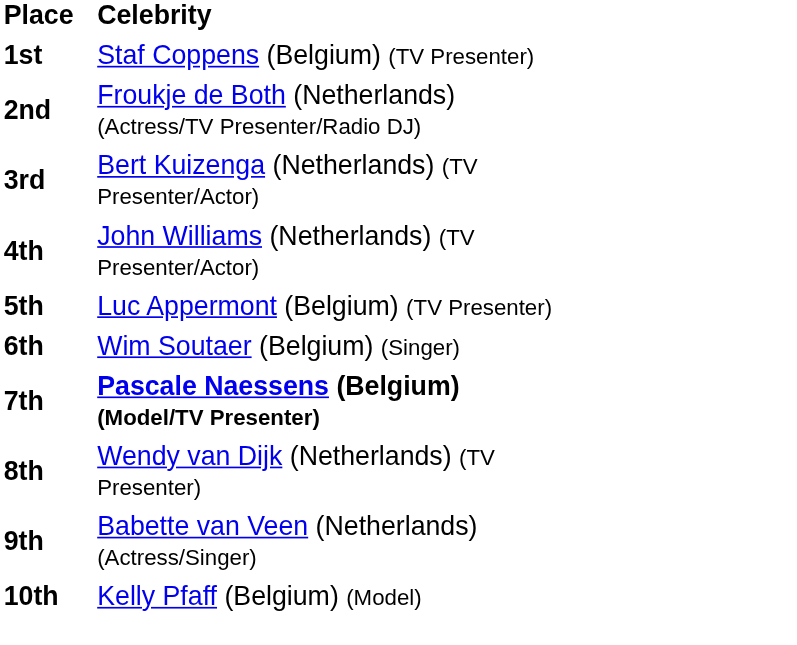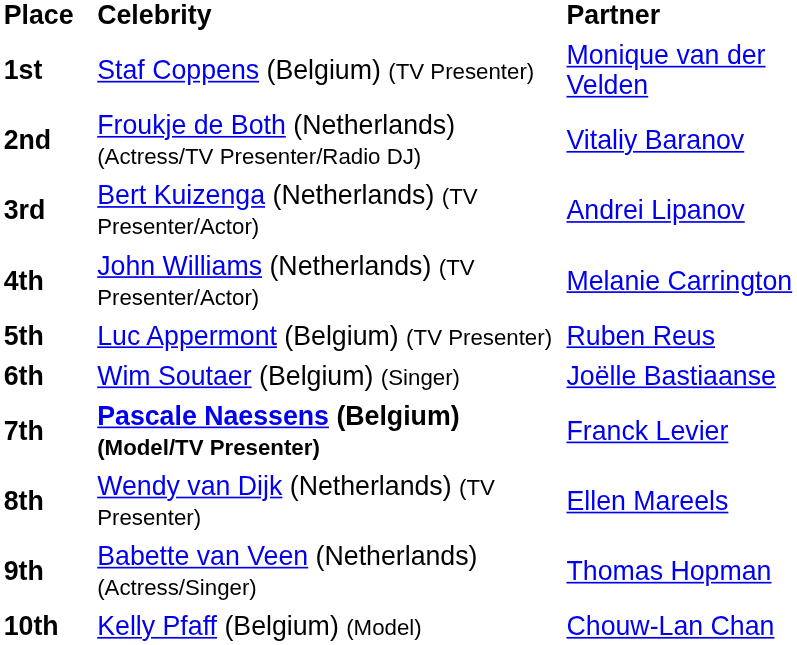 <table border="0" cellpadding="2">
 <tr>
 <td style="width:50px;"><strong>Place</strong></td>
 <td style="width:275px;"><strong>Celebrity</strong></td>
+<td style="width:150px;"><strong>Partner</strong></td>
 </tr>
 <tr>
 <td><strong>1st</strong></td>
 <td><a href='#'>Staf Coppens</a> (Belgium) <small>(TV Presenter)</small></td>
+<td><a href='#'>Monique van der Velden</a></td>
 </tr>
 <tr>
 <td><strong>2nd</strong></td>
 <td><a href='#'>Froukje de Both</a> (Netherlands) <small>(Actress/TV Presenter/Radio DJ)</small></td>
+<td><a href='#'>Vitaliy Baranov</a></td>
 </tr>
 <tr>
 <td><strong>3rd</strong></td>
 <td><a href='#'>Bert Kuizenga</a> (Netherlands) <small>(TV Presenter/Actor)</small></td>
+<td><a href='#'>Andrei Lipanov</a></td>
 </tr>
 <tr>
 <td><strong>4th</strong></td>
 <td><a href='#'>John Williams</a> (Netherlands) <small>(TV Presenter/Actor)</small></td>
+<td><a href='#'>Melanie Carrington</a></td>
 </tr>
 <tr>
 <td><strong>5th</strong></td>
 <td><a href='#'>Luc Appermont</a> (Belgium) <small>(TV Presenter)</small></td>
+<td><a href='#'>Ruben Reus</a></td>
 </tr>
 <tr>
 <td><strong>6th</strong></td>
 <td><a href='#'>Wim Soutaer</a> (Belgium) <small>(Singer)</small></td>
+<td><a href='#'>Joëlle Bastiaanse</a></td>
 </tr>
 <tr>
 <td><strong>7th</strong></td>
 <td><strong><a href='#'>Pascale Naessens</a> (Belgium) <small>(Model/TV Presenter)</small></strong></td>
+<td><a href='#'>Franck Levier</a></td>
 </tr>
 <tr>
 <td><strong>8th</strong></td>
 <td><a href='#'>Wendy van Dijk</a> (Netherlands) <small>(TV Presenter)</small></td>
+<td><a href='#'>Ellen Mareels</a></td>
 </tr>
 <tr>
 <td><strong>9th</strong></td>
 <td><a href='#'>Babette van Veen</a> (Netherlands) <small>(Actress/Singer)</small></td>
+<td><a href='#'>Thomas Hopman</a></td>
 </tr>
 <tr>
 <td><strong>10th</strong></td>
 <td><a href='#'>Kelly Pfaff</a> (Belgium) <small>(Model)</small></td>
+<td><a href='#'>Chouw-Lan Chan</a></td>
 </tr>
 </table>
